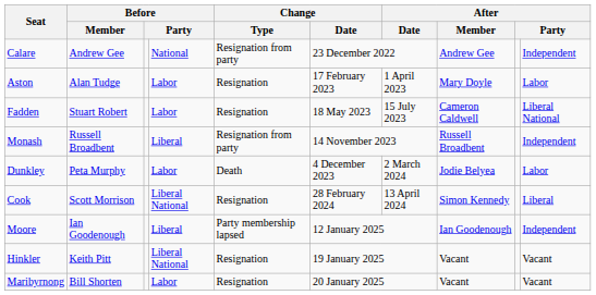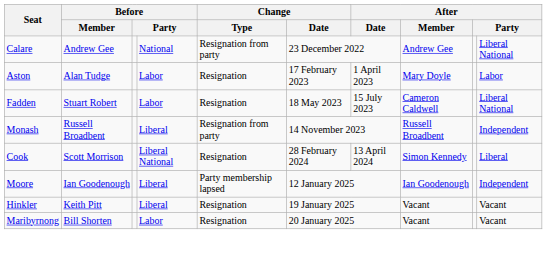 <table class="wikitable sortable" style="border: none;">
 <tr>
 <th rowspan="2">Seat</th>
 <th colspan="3">Before</th>
 <th colspan="2">Change</th>
 <th colspan="4">After</th>
 </tr>
 <tr>
 <th>Member</th>
 <th colspan="2">Party</th>
 <th>Type</th>
 <th>Date</th>
 <th>Date</th>
 <th>Member</th>
 <th colspan="2">Party</th>
 </tr>
 <tr>
 <td><a href='#'>Calare</a></td>
 <td><a href='#'>Andrew Gee</a></td>
 <td></td>
 <td><a href='#'>National</a></td>
 <td>Resignation from party</td>
 <td colspan="2">23 December 2022</td>
 <td><a href='#'>Andrew Gee</a></td>
 <td></td>
-<td><a href='#'>Independent</a></td>
+<td><a href='#'>Liberal National</a></td>
 </tr>
 <tr>
 <td><a href='#'>Aston</a></td>
 <td><a href='#'>Alan Tudge</a></td>
 <td></td>
 <td><a href='#'>Labor</a></td>
 <td>Resignation</td>
 <td>17 February 2023</td>
 <td>1 April 2023</td>
 <td><a href='#'>Mary Doyle</a></td>
 <td></td>
 <td><a href='#'>Labor</a></td>
 </tr>
 <tr>
 <td><a href='#'>Fadden</a></td>
 <td><a href='#'>Stuart Robert</a></td>
 <td></td>
 <td><a href='#'>Labor</a></td>
 <td>Resignation</td>
 <td>18 May 2023</td>
 <td>15 July 2023</td>
 <td><a href='#'>Cameron Caldwell</a></td>
 <td></td>
 <td><a href='#'>Liberal National</a></td>
 </tr>
 <tr>
 <td><a href='#'>Monash</a></td>
 <td><a href='#'>Russell Broadbent</a></td>
 <td></td>
 <td><a href='#'>Liberal</a></td>
 <td>Resignation from party</td>
 <td colspan="2">14 November 2023</td>
 <td><a href='#'>Russell Broadbent</a></td>
 <td></td>
 <td><a href='#'>Independent</a></td>
 </tr>
 <tr>
-<td><a href='#'>Dunkley</a></td>
-<td><a href='#'>Peta Murphy</a></td>
-<td></td>
-<td><a href='#'>Labor</a></td>
-<td>Death</td>
-<td>4 December 2023</td>
-<td>2 March 2024</td>
-<td><a href='#'>Jodie Belyea</a></td>
-<td></td>
-<td><a href='#'>Labor</a></td>
-</tr>
-<tr>
 <td><a href='#'>Cook</a></td>
 <td><a href='#'>Scott Morrison</a></td>
 <td></td>
 <td><a href='#'>Liberal National</a></td>
 <td>Resignation</td>
 <td>28 February 2024</td>
 <td>13 April 2024</td>
 <td><a href='#'>Simon Kennedy</a></td>
 <td></td>
 <td><a href='#'>Liberal</a></td>
 </tr>
 <tr>
 <td><a href='#'>Moore</a></td>
 <td><a href='#'>Ian Goodenough</a></td>
 <td></td>
 <td><a href='#'>Liberal</a></td>
 <td>Party membership lapsed</td>
 <td colspan="2">12 January 2025</td>
 <td><a href='#'>Ian Goodenough</a></td>
 <td></td>
 <td><a href='#'>Independent</a></td>
 </tr>
 <tr>
 <td><a href='#'>Hinkler</a></td>
 <td><a href='#'>Keith Pitt</a></td>
 <td></td>
-<td><a href='#'>Liberal National</a></td>
+<td><a href='#'>Liberal</a></td>
 <td>Resignation</td>
 <td colspan="2">19 January 2025</td>
 <td>Vacant</td>
 <td></td>
 <td>Vacant</td>
 </tr>
 <tr>
 <td><a href='#'>Maribyrnong</a></td>
 <td><a href='#'>Bill Shorten</a></td>
 <td></td>
 <td><a href='#'>Labor</a></td>
 <td>Resignation</td>
 <td colspan="2">20 January 2025</td>
 <td>Vacant</td>
 <td></td>
 <td>Vacant</td>
 </tr>
 </table>
